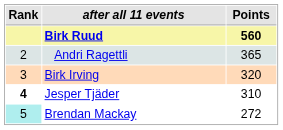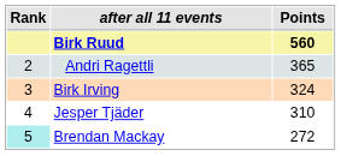 <table cellspacing="1" cellpadding="3" style="border:1px solid #AAAAAA;font-size:86%">
 <tr style="background-color: #E4E4E4;">
 <th style="border-bottom:1px solid #AAAAAA; width: 10px;">Rank</th>
 <th style="border-bottom:1px solid #AAAAAA; width: 200px;"><em>after all 11 events</em></th>
 <th style="border-bottom:1px solid #AAAAAA; width: 50px;">Points</th>
 </tr>
 <tr style="background:#f7f6a8;">
 <td align=center></td>
 <td> <strong><a href='#'>Birk Ruud</a></strong></td>
 <td align=center><strong>560</strong></td>
 </tr>
 <tr style="background:#dce5e5;">
 <td align=center>2</td>
 <td>   <a href='#'>Andri Ragettli</a></td>
 <td align=center>365</td>
 </tr>
 <tr style="background:#ffdab9;">
 <td align=center>3</td>
 <td> <a href='#'>Birk Irving</a></td>
-<td align=center>320</td>
+<td align=center>324</td>
 </tr>
 <tr>
-<td align=center><strong>4</strong></td>
+<td align=center>4</td>
 <td> <a href='#'>Jesper Tjäder</a></td>
 <td align=center>310</td>
 </tr>
 <tr>
 <td align=center style="background: paleturquoise;">5</td>
 <td> <a href='#'>Brendan Mackay</a></td>
 <td align=center>272</td>
 </tr>
 </table>
